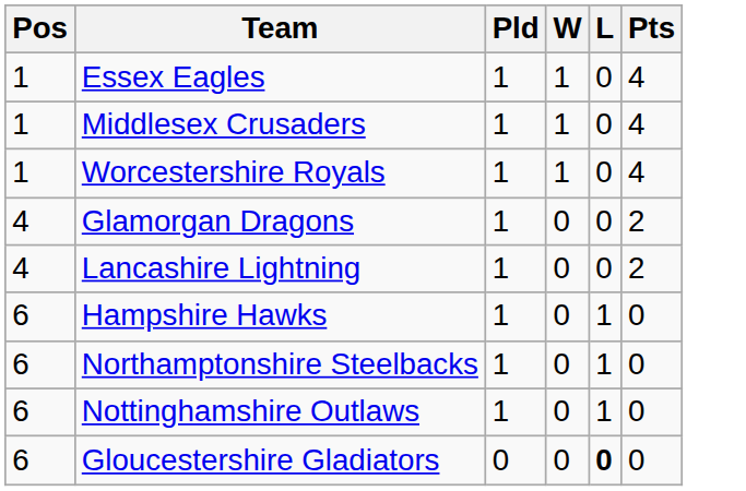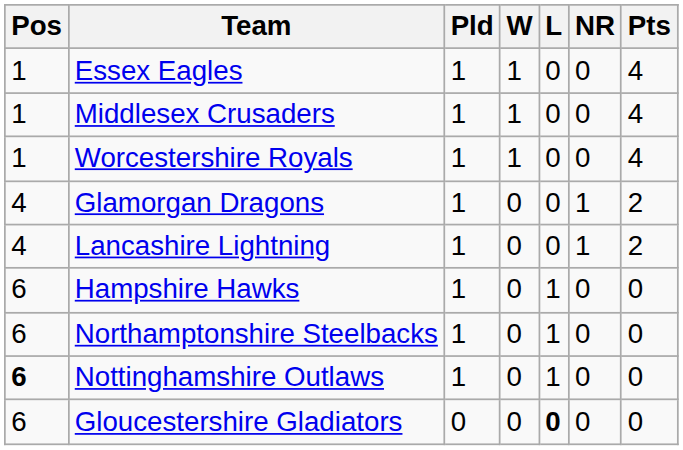 <table class="wikitable">
 <tr>
 <th>Pos</th>
 <th>Team</th>
 <th>Pld</th>
 <th>W</th>
 <th>L</th>
+<th>NR</th>
 <th>Pts</th>
 </tr>
 <tr>
 <td>1</td>
 <td><a href='#'>Essex Eagles</a></td>
 <td>1</td>
 <td>1</td>
+<td>0</td>
 <td>0</td>
 <td>4</td>
 </tr>
 <tr>
 <td>1</td>
 <td><a href='#'>Middlesex Crusaders</a></td>
 <td>1</td>
 <td>1</td>
 <td>0</td>
+<td>0</td>
 <td>4</td>
 </tr>
 <tr>
 <td>1</td>
 <td><a href='#'>Worcestershire Royals</a></td>
 <td>1</td>
 <td>1</td>
+<td>0</td>
 <td>0</td>
 <td>4</td>
 </tr>
 <tr>
 <td>4</td>
 <td><a href='#'>Glamorgan Dragons</a></td>
 <td>1</td>
 <td>0</td>
 <td>0</td>
+<td>1</td>
 <td>2</td>
 </tr>
 <tr>
 <td>4</td>
 <td><a href='#'>Lancashire Lightning</a></td>
 <td>1</td>
 <td>0</td>
 <td>0</td>
+<td>1</td>
 <td>2</td>
 </tr>
 <tr>
 <td>6</td>
 <td><a href='#'>Hampshire Hawks</a></td>
 <td>1</td>
 <td>0</td>
 <td>1</td>
 <td>0</td>
+<td>0</td>
 </tr>
 <tr>
 <td>6</td>
 <td><a href='#'>Northamptonshire Steelbacks</a></td>
 <td>1</td>
 <td>0</td>
 <td>1</td>
 <td>0</td>
+<td>0</td>
 </tr>
 <tr>
-<td>6</td>
+<td><strong>6</strong></td>
 <td><a href='#'>Nottinghamshire Outlaws</a></td>
 <td>1</td>
 <td>0</td>
 <td>1</td>
+<td>0</td>
 <td>0</td>
 </tr>
 <tr>
 <td>6</td>
 <td><a href='#'>Gloucestershire Gladiators</a></td>
 <td>0</td>
 <td>0</td>
 <td><strong>0</strong></td>
 <td>0</td>
+<td>0</td>
 </tr>
 </table>
